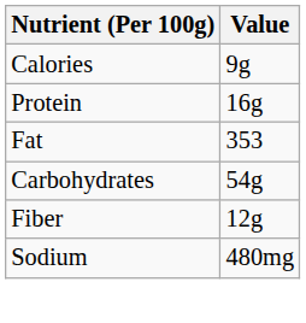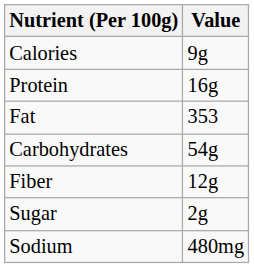 <table class="wikitable">
 <tr>
 <th>Nutrient (Per 100g)</th>
 <th>Value</th>
 </tr>
 <tr>
 <td>Calories</td>
 <td>9g</td>
 </tr>
 <tr>
 <td>Protein</td>
 <td>16g</td>
 </tr>
 <tr>
 <td>Fat</td>
 <td>353</td>
 </tr>
 <tr>
 <td>Carbohydrates</td>
 <td>54g</td>
 </tr>
 <tr>
 <td>Fiber</td>
 <td>12g</td>
 </tr>
 <tr>
+<td>Sugar</td>
+<td>2g</td>
+</tr>
+<tr>
 <td>Sodium</td>
 <td>480mg</td>
 </tr>
 </table>
